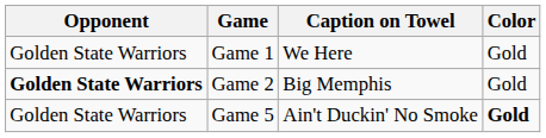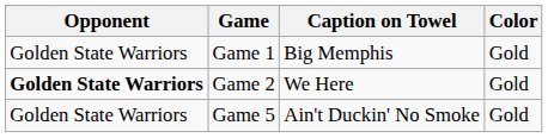 <table class="wikitable">
 <tr>
 <th>Opponent</th>
 <th>Game</th>
 <th>Caption on Towel</th>
 <th>Color</th>
 </tr>
 <tr>
 <td>Golden State Warriors</td>
 <td>Game 1</td>
-<td>We Here</td>
+<td>Big Memphis</td>
 <td>Gold</td>
 </tr>
 <tr>
 <td><strong>Golden State Warriors</strong></td>
 <td>Game 2</td>
-<td>Big Memphis</td>
+<td>We Here</td>
 <td>Gold</td>
 </tr>
 <tr>
 <td>Golden State Warriors</td>
 <td>Game 5</td>
 <td>Ain't Duckin' No Smoke</td>
-<td><strong>Gold</strong></td>
+<td>Gold</td>
 </tr>
 </table>
